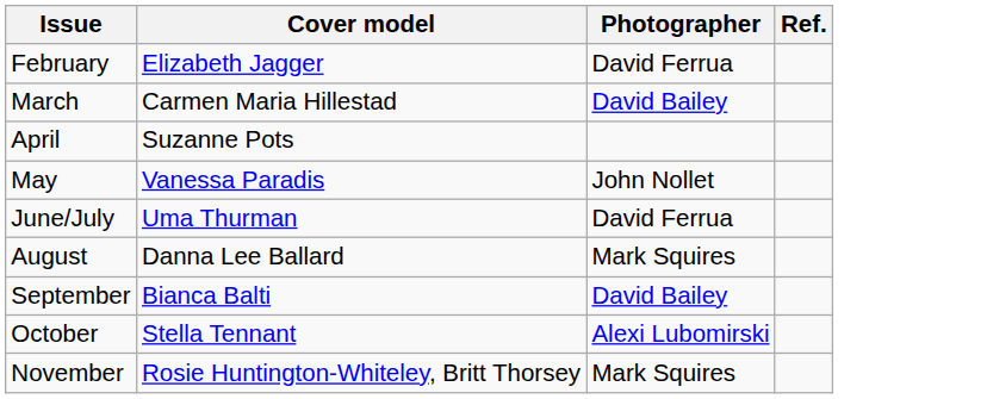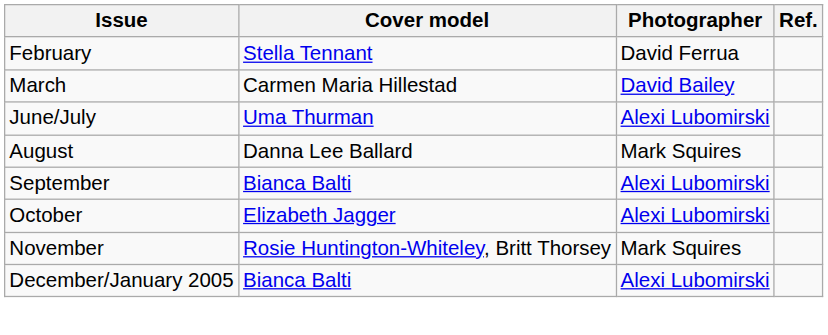 <table class="wikitable">
 <tr>
 <th>Issue</th>
 <th>Cover model</th>
 <th>Photographer</th>
 <th>Ref.</th>
 </tr>
 <tr>
 <td>February</td>
-<td><a href='#'>Elizabeth Jagger</a></td>
+<td><a href='#'>Stella Tennant</a></td>
 <td>David Ferrua</td>
 <td></td>
 </tr>
 <tr>
 <td>March</td>
 <td>Carmen Maria Hillestad</td>
 <td><a href='#'>David Bailey</a></td>
 <td></td>
 </tr>
 <tr>
-<td>April</td>
-<td>Suzanne Pots</td>
-<td></td>
-<td></td>
-</tr>
-<tr>
-<td>May</td>
-<td><a href='#'>Vanessa Paradis</a></td>
-<td>John Nollet</td>
-<td></td>
-</tr>
-<tr>
 <td>June/July</td>
 <td><a href='#'>Uma Thurman</a></td>
-<td>David Ferrua</td>
+<td><a href='#'>Alexi Lubomirski</a></td>
 <td></td>
 </tr>
 <tr>
 <td>August</td>
 <td>Danna Lee Ballard</td>
 <td>Mark Squires</td>
 <td></td>
 </tr>
 <tr>
 <td>September</td>
 <td><a href='#'>Bianca Balti</a></td>
-<td><a href='#'>David Bailey</a></td>
+<td><a href='#'>Alexi Lubomirski</a></td>
 <td></td>
 </tr>
 <tr>
 <td>October</td>
-<td><a href='#'>Stella Tennant</a></td>
+<td><a href='#'>Elizabeth Jagger</a></td>
 <td><a href='#'>Alexi Lubomirski</a></td>
 <td></td>
 </tr>
 <tr>
 <td>November</td>
 <td><a href='#'>Rosie Huntington-Whiteley</a>, Britt Thorsey</td>
 <td>Mark Squires</td>
 <td></td>
 </tr>
+<tr>
+<td>December/January 2005</td>
+<td><a href='#'>Bianca Balti</a></td>
+<td><a href='#'>Alexi Lubomirski</a></td>
+<td></td>
+</tr>
 </table>
